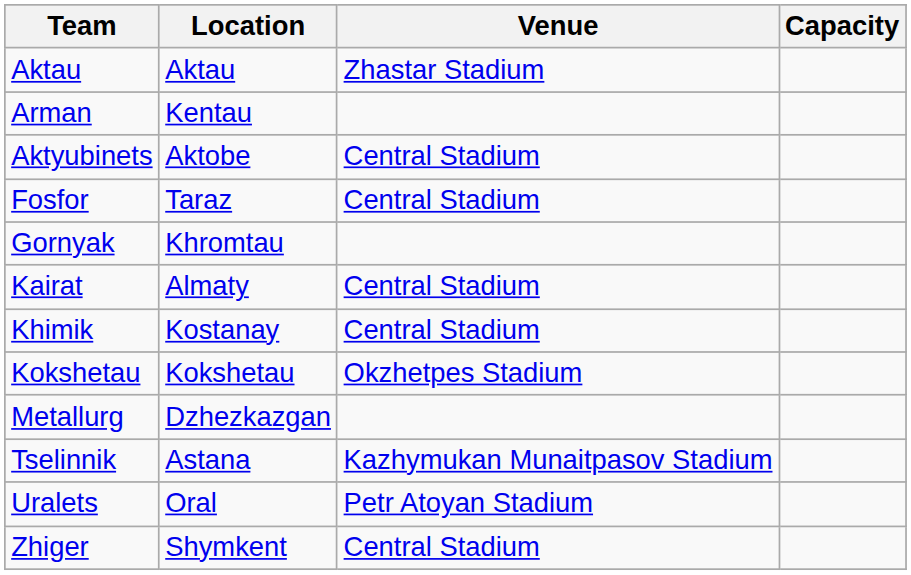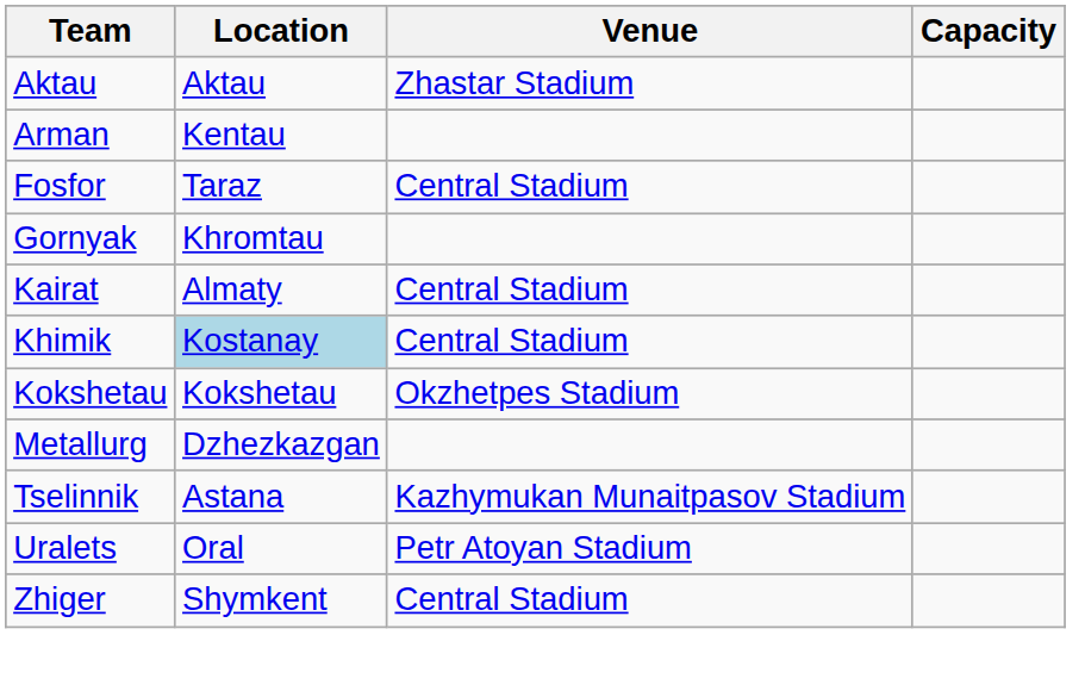 <table class="wikitable sortable" border="1">
 <tr>
 <th>Team</th>
 <th>Location</th>
 <th>Venue</th>
 <th>Capacity</th>
 </tr>
 <tr>
 <td><a href='#'>Aktau</a></td>
 <td><a href='#'>Aktau</a></td>
 <td><a href='#'>Zhastar Stadium</a></td>
 <td style="text-align:center;"></td>
 </tr>
 <tr>
 <td><a href='#'>Arman</a></td>
 <td><a href='#'>Kentau</a></td>
 <td></td>
-<td style="text-align:center;"></td>
-</tr>
-<tr>
-<td><a href='#'>Aktyubinets</a></td>
-<td><a href='#'>Aktobe</a></td>
-<td><a href='#'>Central Stadium</a></td>
 <td style="text-align:center;"></td>
 </tr>
 <tr>
 <td><a href='#'>Fosfor</a></td>
 <td><a href='#'>Taraz</a></td>
 <td><a href='#'>Central Stadium</a></td>
 <td style="text-align:center;"></td>
 </tr>
 <tr>
 <td><a href='#'>Gornyak</a></td>
 <td><a href='#'>Khromtau</a></td>
 <td></td>
 <td style="text-align:center;"></td>
 </tr>
 <tr>
 <td><a href='#'>Kairat</a></td>
 <td><a href='#'>Almaty</a></td>
 <td><a href='#'>Central Stadium</a></td>
 <td style="text-align:center;"></td>
 </tr>
 <tr>
 <td><a href='#'>Khimik</a></td>
-<td><a href='#'>Kostanay</a></td>
+<td style="background: lightblue;"><a href='#'>Kostanay</a></td>
 <td><a href='#'>Central Stadium</a></td>
 <td style="text-align:center;"></td>
 </tr>
 <tr>
 <td><a href='#'>Kokshetau</a></td>
 <td><a href='#'>Kokshetau</a></td>
 <td><a href='#'>Okzhetpes Stadium</a></td>
 <td style="text-align:center;"></td>
 </tr>
 <tr>
 <td><a href='#'>Metallurg</a></td>
 <td><a href='#'>Dzhezkazgan</a></td>
 <td></td>
 <td style="text-align:center;"></td>
 </tr>
 <tr>
 <td><a href='#'>Tselinnik</a></td>
 <td><a href='#'>Astana</a></td>
 <td><a href='#'>Kazhymukan Munaitpasov Stadium</a></td>
 <td style="text-align:center;"></td>
 </tr>
 <tr>
 <td><a href='#'>Uralets</a></td>
 <td><a href='#'>Oral</a></td>
 <td><a href='#'>Petr Atoyan Stadium</a></td>
 <td style="text-align:center;"></td>
 </tr>
 <tr>
 <td><a href='#'>Zhiger</a></td>
 <td><a href='#'>Shymkent</a></td>
 <td><a href='#'>Central Stadium</a></td>
 <td style="text-align:center;"></td>
 </tr>
 </table>
